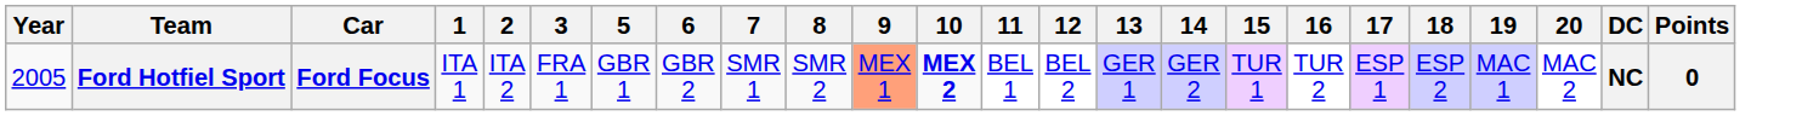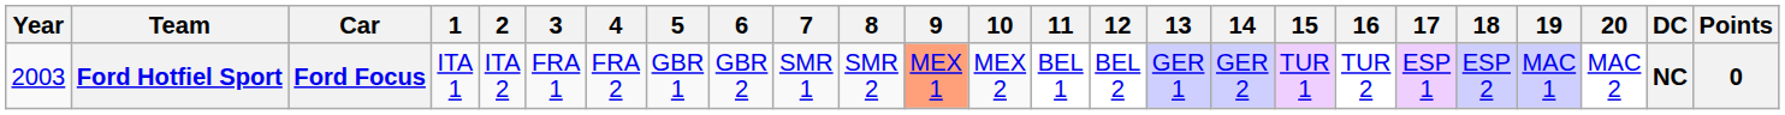 <table class="wikitable" style="text-align:center; font-size:85%">
 <tr>
 <th>Year</th>
 <th>Team</th>
 <th>Car</th>
 <th>1</th>
 <th>2</th>
 <th>3</th>
+<th>4</th>
 <th>5</th>
 <th>6</th>
 <th>7</th>
 <th>8</th>
 <th>9</th>
 <th>10</th>
 <th>11</th>
 <th>12</th>
 <th>13</th>
 <th>14</th>
 <th>15</th>
 <th>16</th>
 <th>17</th>
 <th>18</th>
 <th>19</th>
 <th>20</th>
 <th>DC</th>
 <th>Points</th>
 </tr>
 <tr>
-<td><a href='#'>2005</a></td>
+<td><a href='#'>2003</a></td>
 <th><a href='#'>Ford Hotfiel Sport</a></th>
 <th><a href='#'>Ford Focus</a></th>
 <td><a href='#'>ITA<br>1</a></td>
 <td><a href='#'>ITA<br>2</a></td>
 <td><a href='#'>FRA<br>1</a></td>
+<td><a href='#'>FRA<br>2</a></td>
 <td><a href='#'>GBR<br>1</a></td>
 <td><a href='#'>GBR<br>2</a></td>
 <td><a href='#'>SMR<br>1</a></td>
 <td><a href='#'>SMR<br>2</a></td>
 <td style="background: lightsalmon;"><a href='#'>MEX<br>1</a></td>
-<td><strong><a href='#'>MEX<br>2</a></strong></td>
+<td><a href='#'>MEX<br>2</a></td>
 <td style="background:#ffffff;"><a href='#'>BEL<br>1</a><br></td>
 <td style="background:#ffffff;"><a href='#'>BEL<br>2</a><br></td>
 <td style="background:#cfcfff;"><a href='#'>GER<br>1</a><br></td>
 <td style="background:#cfcfff;"><a href='#'>GER<br>2</a><br></td>
 <td style="background:#efcfff;"><a href='#'>TUR<br>1</a><br></td>
 <td style="background:#ffffff;"><a href='#'>TUR<br>2</a><br></td>
 <td style="background:#efcfff;"><a href='#'>ESP<br>1</a><br></td>
 <td style="background:#cfcfff;"><a href='#'>ESP<br>2</a><br></td>
 <td style="background:#cfcfff;"><a href='#'>MAC<br>1</a><br></td>
 <td style="background:#ffffff;"><a href='#'>MAC<br>2</a><br></td>
 <th>NC</th>
 <th>0</th>
 </tr>
 </table>
